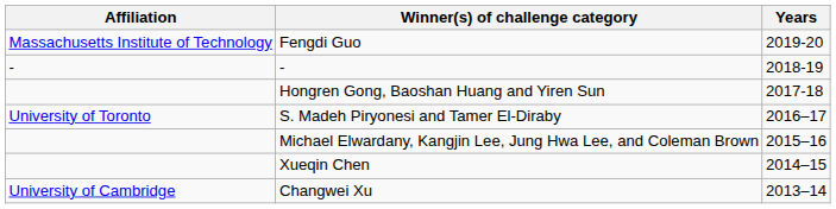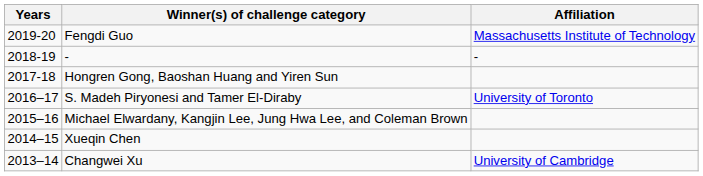 <table class="wikitable">
 <tr>
+<th>Years</th>
+<th>Winner(s) of challenge category</th>
 <th>Affiliation</th>
-<th>Winner(s) of challenge category</th>
-<th>Years</th>
 </tr>
 <tr>
+<td>2019-20</td>
+<td>Fengdi Guo</td>
 <td><a href='#'>Massachusetts Institute of Technology</a></td>
-<td>Fengdi Guo</td>
-<td>2019-20</td>
 </tr>
 <tr>
+<td>2018-19</td>
 <td>-</td>
 <td>-</td>
-<td>2018-19</td>
 </tr>
 <tr>
+<td>2017-18</td>
+<td>Hongren Gong, Baoshan Huang and Yiren Sun</td>
 <td></td>
-<td>Hongren Gong, Baoshan Huang and Yiren Sun</td>
-<td>2017-18</td>
 </tr>
 <tr>
+<td>2016–17</td>
+<td>S. Madeh Piryonesi and Tamer El-Diraby </td>
 <td><a href='#'>University of Toronto</a></td>
-<td>S. Madeh Piryonesi and Tamer El-Diraby </td>
-<td>2016–17</td>
 </tr>
 <tr>
+<td>2015–16</td>
+<td>Michael Elwardany, Kangjin Lee, Jung Hwa Lee, and Coleman Brown </td>
 <td></td>
-<td>Michael Elwardany, Kangjin Lee, Jung Hwa Lee, and Coleman Brown </td>
-<td>2015–16</td>
 </tr>
 <tr>
+<td>2014–15</td>
+<td>Xueqin Chen </td>
 <td></td>
-<td>Xueqin Chen </td>
-<td>2014–15</td>
 </tr>
 <tr>
+<td>2013–14</td>
+<td>Changwei Xu </td>
 <td><a href='#'>University of Cambridge</a></td>
-<td>Changwei Xu </td>
-<td>2013–14</td>
 </tr>
 </table>
